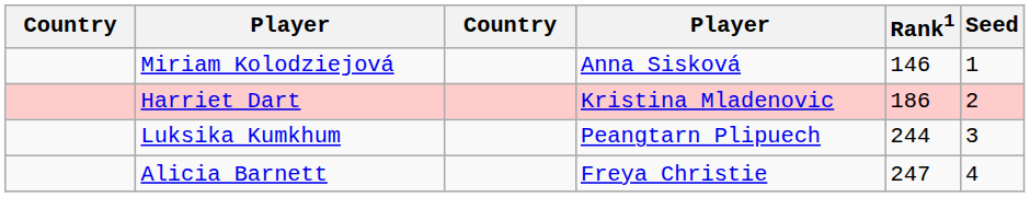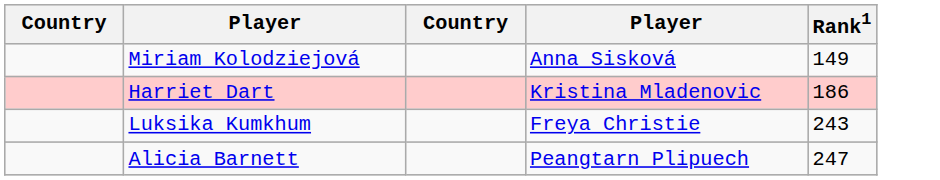 <table class="sortable wikitable">
 <tr>
 <th width="70">Country</th>
 <th width="175">Player</th>
 <th width="70">Country</th>
 <th width="175">Player</th>
 <th>Rank<sup>1</sup></th>
-<th>Seed</th>
 </tr>
 <tr>
 <td></td>
 <td><a href='#'>Miriam Kolodziejová</a></td>
 <td></td>
 <td><a href='#'>Anna Sisková</a></td>
-<td>146</td>
-<td>1</td>
+<td>149</td>
 </tr>
 <tr bgcolor=#fcc>
 <td></td>
 <td><a href='#'>Harriet Dart</a></td>
 <td></td>
 <td><a href='#'>Kristina Mladenovic</a></td>
 <td>186</td>
-<td>2</td>
 </tr>
 <tr>
 <td></td>
 <td><a href='#'>Luksika Kumkhum</a></td>
 <td></td>
-<td><a href='#'>Peangtarn Plipuech</a></td>
-<td>244</td>
-<td>3</td>
+<td><a href='#'>Freya Christie</a></td>
+<td>243</td>
 </tr>
 <tr>
 <td></td>
 <td><a href='#'>Alicia Barnett</a></td>
 <td></td>
-<td><a href='#'>Freya Christie</a></td>
+<td><a href='#'>Peangtarn Plipuech</a></td>
 <td>247</td>
-<td>4</td>
 </tr>
 </table>
